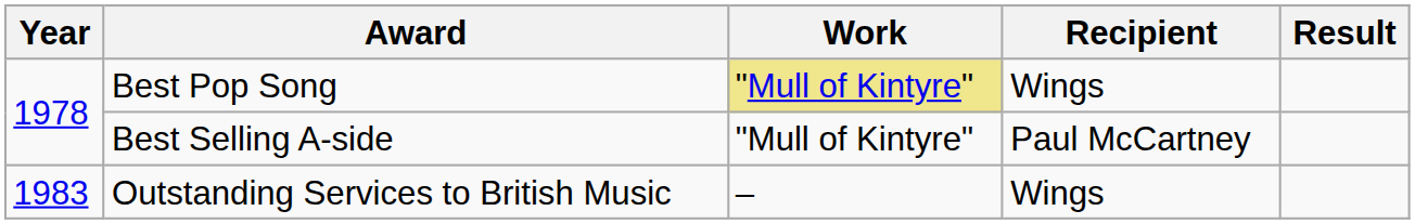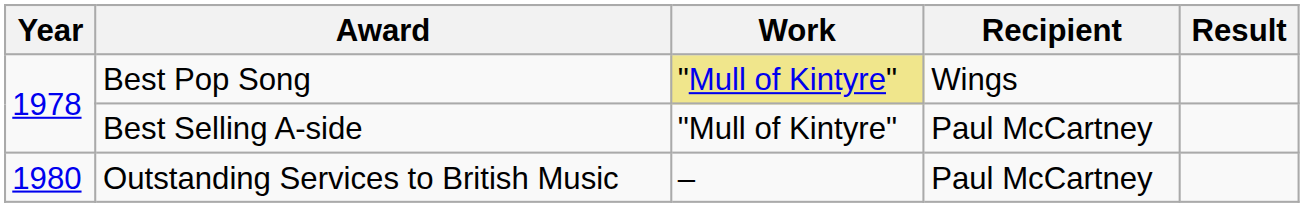 <table class="wikitable sortable"  style="font-size:95%; width:50%;">
 <tr>
 <th>Year</th>
 <th>Award</th>
 <th>Work</th>
 <th>Recipient</th>
 <th>Result</th>
 </tr>
 <tr>
 <td rowspan=2><a href='#'>1978</a></td>
 <td>Best Pop Song</td>
 <td style="background: khaki;">"<a href='#'>Mull of Kintyre</a>"</td>
 <td>Wings</td>
 <td></td>
 </tr>
 <tr>
 <td>Best Selling A-side</td>
 <td>"Mull of Kintyre"</td>
 <td>Paul McCartney</td>
 <td></td>
 </tr>
 <tr>
-<td><a href='#'>1983</a></td>
+<td><a href='#'>1980</a></td>
 <td>Outstanding Services to British Music</td>
 <td>–</td>
-<td>Wings</td>
+<td>Paul McCartney</td>
 <td></td>
 </tr>
 </table>
